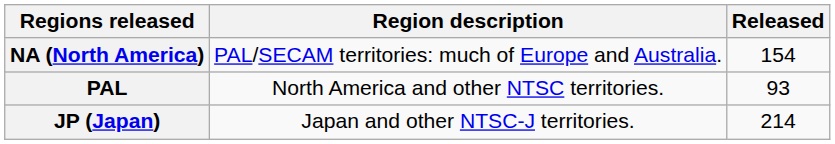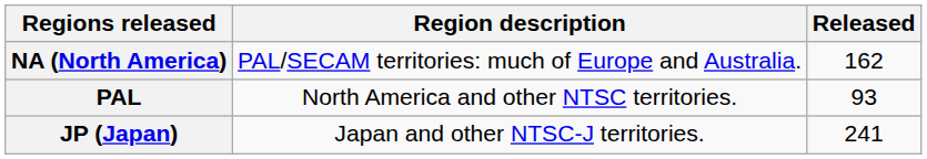 <table class="wikitable plainrowheaders" width="auto" style="margin:1em auto; text-align:center;">
 <tr>
 <th scope="col">Regions released</th>
 <th scope="col">Region description</th>
 <th scope="col">Released</th>
 </tr>
 <tr>
 <th>NA (<a href='#'>North America</a>)</th>
 <td><a href='#'>PAL</a>/<a href='#'>SECAM</a> territories: much of <a href='#'>Europe</a> and <a href='#'>Australia</a>.</td>
-<td>154</td>
+<td>162</td>
 </tr>
 <tr>
 <th>PAL</th>
 <td>North America and other <a href='#'>NTSC</a> territories.</td>
 <td>93</td>
 </tr>
 <tr>
 <th>JP (<a href='#'>Japan</a>)</th>
 <td>Japan and other <a href='#'>NTSC-J</a> territories.</td>
-<td>214</td>
+<td>241</td>
 </tr>
 </table>
